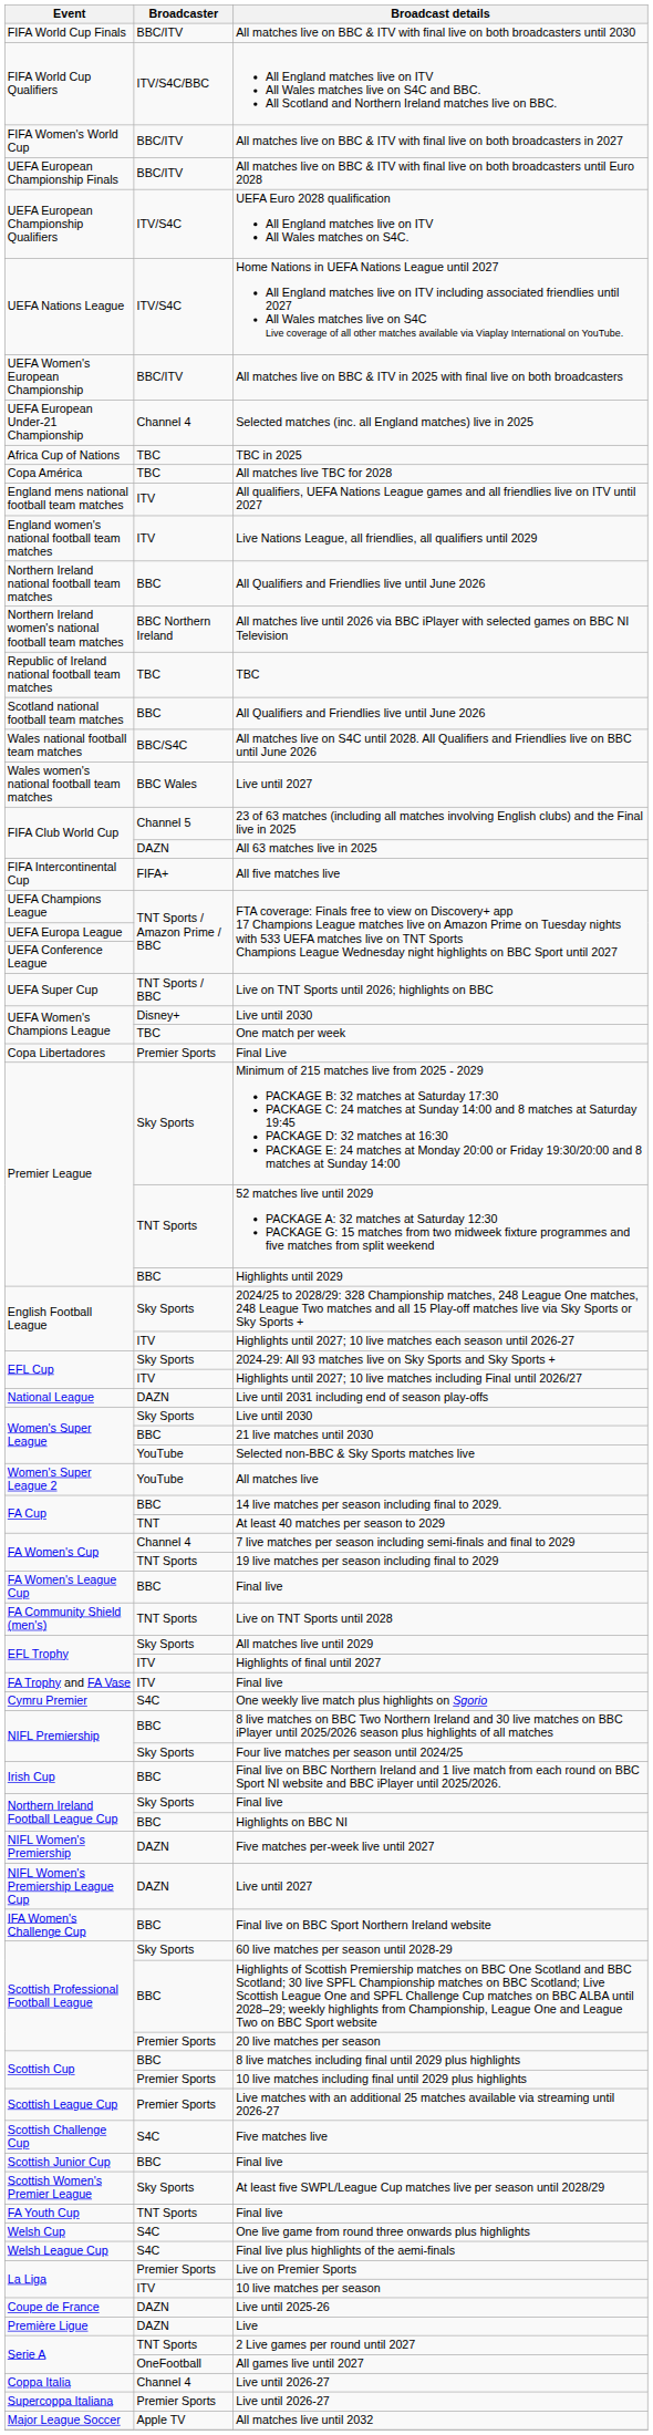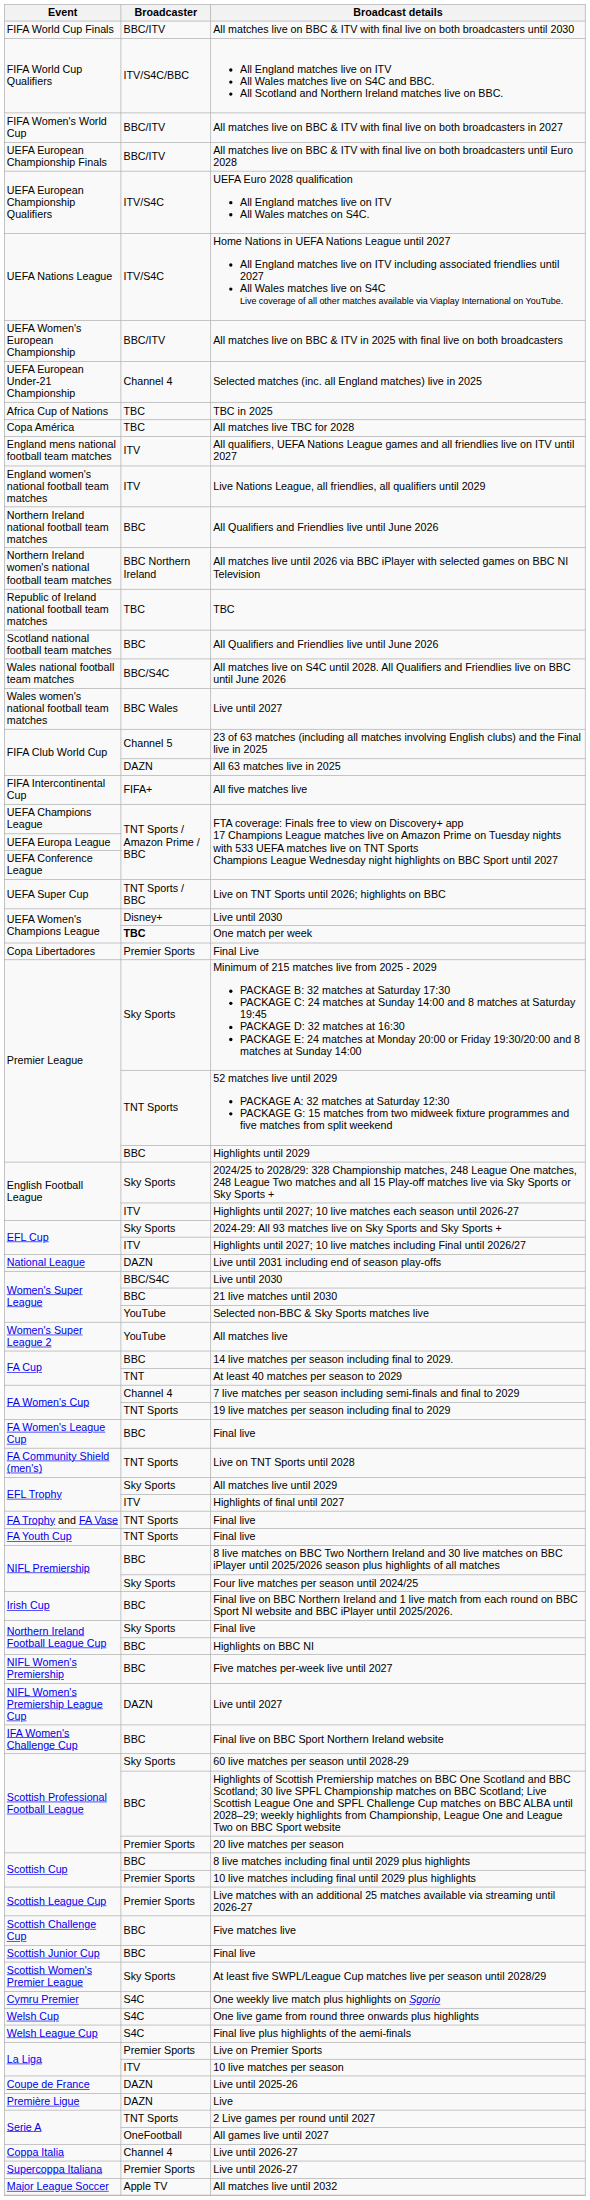 <table class="wikitable sortable collapsible">
 <tr>
 <th>Event</th>
 <th>Broadcaster</th>
 <th>Broadcast details</th>
 </tr>
 <tr>
 <td>FIFA World Cup Finals</td>
 <td>BBC/ITV</td>
 <td>All matches live on BBC & ITV with final live on both broadcasters until 2030</td>
 </tr>
 <tr>
 <td>FIFA World Cup Qualifiers</td>
 <td>ITV/S4C/BBC</td>
 <td><br><ul><li>All England matches live on ITV</li><li>All Wales matches live on S4C and BBC.</li><li>All Scotland and Northern Ireland matches live on BBC.</li></ul></td>
 </tr>
 <tr>
 <td>FIFA Women's World Cup</td>
 <td>BBC/ITV</td>
 <td>All matches live on BBC & ITV with final live on both broadcasters in 2027</td>
 </tr>
 <tr>
 <td>UEFA European Championship Finals</td>
 <td>BBC/ITV</td>
 <td>All matches live on BBC & ITV with final live on both broadcasters until Euro 2028</td>
 </tr>
 <tr>
 <td>UEFA European Championship Qualifiers</td>
 <td>ITV/S4C</td>
 <td>UEFA Euro 2028 qualification<br><ul><li>All England matches live on ITV</li><li>All Wales matches on S4C.</li></ul></td>
 </tr>
 <tr>
 <td>UEFA Nations League</td>
 <td>ITV/S4C</td>
 <td>Home Nations in UEFA Nations League until 2027<br><ul><li>All England matches live on ITV including associated friendlies until 2027</li><li>All Wales matches live on S4C<br><small>Live coverage of all other matches available via Viaplay International on YouTube.</small></li></ul></td>
 </tr>
 <tr>
 <td>UEFA Women's European Championship</td>
 <td>BBC/ITV</td>
 <td>All matches live on BBC & ITV in 2025 with final live on both broadcasters</td>
 </tr>
 <tr>
 <td>UEFA European Under-21 Championship</td>
 <td>Channel 4</td>
 <td>Selected matches (inc. all England matches) live in 2025</td>
 </tr>
 <tr>
 <td>Africa Cup of Nations</td>
 <td>TBC</td>
 <td>TBC in 2025</td>
 </tr>
 <tr>
 <td>Copa América</td>
 <td>TBC</td>
 <td>All matches live TBC for 2028</td>
 </tr>
 <tr>
 <td>England mens national football team matches</td>
 <td>ITV</td>
 <td>All qualifiers, UEFA Nations League games and all friendlies live on ITV until 2027</td>
 </tr>
 <tr>
 <td>England women's national football team matches</td>
 <td>ITV</td>
 <td>Live Nations League, all friendlies, all qualifiers until 2029</td>
 </tr>
 <tr>
 <td>Northern Ireland national football team matches</td>
 <td>BBC</td>
 <td>All Qualifiers and Friendlies live until June 2026</td>
 </tr>
 <tr>
 <td> Northern Ireland women's national football team matches</td>
 <td>BBC Northern Ireland</td>
 <td>All matches live until 2026 via BBC iPlayer with selected games on BBC NI Television</td>
 </tr>
 <tr>
 <td>Republic of Ireland national football team matches</td>
 <td>TBC</td>
 <td>TBC</td>
 </tr>
 <tr>
 <td>Scotland national football team matches</td>
 <td>BBC</td>
 <td>All Qualifiers and Friendlies live until June 2026</td>
 </tr>
 <tr>
 <td>Wales national football team matches</td>
 <td>BBC/S4C</td>
 <td>All matches live on S4C until 2028.  All Qualifiers and Friendlies live on BBC until June 2026</td>
 </tr>
 <tr>
 <td>Wales women's national football team matches</td>
 <td>BBC Wales</td>
 <td>Live until 2027</td>
 </tr>
 <tr>
 <td rowspan=2>FIFA Club World Cup</td>
 <td>Channel 5</td>
 <td>23 of 63 matches (including all matches involving English clubs) and the Final live in 2025</td>
 </tr>
 <tr>
 <td>DAZN</td>
 <td>All 63 matches live in 2025</td>
 </tr>
 <tr>
 <td>FIFA Intercontinental Cup</td>
 <td>FIFA+</td>
 <td>All five matches live</td>
 </tr>
 <tr>
 <td>UEFA Champions League</td>
 <td rowspan="3">TNT Sports / Amazon Prime / BBC</td>
 <td rowspan="3">FTA coverage: Finals free to view on Discovery+ app<br>17 Champions League matches live on Amazon Prime on Tuesday nights with 533 UEFA matches live on TNT Sports<br>Champions League Wednesday night highlights on BBC Sport until 2027</td>
 </tr>
 <tr>
 <td>UEFA Europa League</td>
 </tr>
 <tr>
 <td>UEFA Conference League</td>
 </tr>
 <tr>
 <td>UEFA Super Cup</td>
 <td>TNT Sports / BBC</td>
 <td>Live on TNT Sports until 2026; highlights on BBC</td>
 </tr>
 <tr>
 <td rowspan=2>UEFA Women's Champions League</td>
 <td>Disney+</td>
 <td>Live until 2030</td>
 </tr>
 <tr>
-<td>TBC</td>
+<td><strong>TBC</strong></td>
 <td>One match per week</td>
 </tr>
 <tr>
 <td>Copa Libertadores</td>
 <td>Premier Sports</td>
 <td>Final Live</td>
 </tr>
 <tr>
 <td rowspan=3>Premier League</td>
 <td>Sky Sports</td>
 <td>Minimum of 215 matches live from 2025 - 2029<br><ul><li>PACKAGE B: 32 matches at Saturday 17:30</li><li>PACKAGE C: 24 matches at Sunday 14:00 and 8 matches at Saturday 19:45</li><li>PACKAGE D: 32 matches at 16:30</li><li>PACKAGE E: 24 matches at Monday 20:00 or Friday 19:30/20:00 and 8 matches at Sunday 14:00</li></ul></td>
 </tr>
 <tr>
 <td>TNT Sports</td>
 <td>52 matches live until 2029<br><ul><li>PACKAGE A: 32 matches at Saturday 12:30</li><li>PACKAGE G: 15 matches from two midweek fixture programmes and five matches from split weekend</li></ul></td>
 </tr>
 <tr>
 <td>BBC</td>
 <td>Highlights until 2029</td>
 </tr>
 <tr>
 <td rowspan="2">English Football League</td>
 <td>Sky Sports</td>
 <td>2024/25 to 2028/29: 328 Championship matches, 248 League One matches, 248 League Two matches and all 15 Play-off matches live via Sky Sports or Sky Sports +</td>
 </tr>
 <tr>
 <td>ITV</td>
 <td>Highlights until 2027; 10 live matches each season until 2026-27</td>
 </tr>
 <tr>
 <td rowspan="2"> <a href='#'>EFL Cup</a></td>
 <td>Sky Sports</td>
 <td>2024-29: All 93 matches live on Sky Sports and Sky Sports +</td>
 </tr>
 <tr>
 <td>ITV</td>
 <td>Highlights until 2027; 10 live matches including Final until 2026/27</td>
 </tr>
 <tr>
 <td> <a href='#'>National League</a></td>
 <td>DAZN</td>
 <td>Live until 2031 including end of season play-offs</td>
 </tr>
 <tr>
 <td rowspan=3> <a href='#'>Women's Super League</a></td>
-<td>Sky Sports</td>
+<td>BBC/S4C</td>
 <td>Live until 2030</td>
 </tr>
 <tr>
 <td>BBC</td>
 <td>21 live matches until 2030</td>
 </tr>
 <tr>
 <td>YouTube</td>
 <td>Selected non-BBC & Sky Sports matches live</td>
 </tr>
 <tr>
 <td> <a href='#'>Women's Super League 2</a></td>
 <td>YouTube</td>
 <td>All matches live</td>
 </tr>
 <tr>
 <td rowspan=2> <a href='#'>FA Cup</a></td>
 <td>BBC</td>
 <td>14 live matches per season including final to 2029.</td>
 </tr>
 <tr>
 <td>TNT</td>
 <td>At least 40 matches per season to 2029</td>
 </tr>
 <tr>
 <td rowspan=2> <a href='#'>FA Women's Cup</a></td>
 <td>Channel 4</td>
 <td>7 live matches per season including semi-finals and final to 2029 </td>
 </tr>
 <tr>
 <td>TNT Sports</td>
 <td>19 live matches per season including final to 2029</td>
 </tr>
 <tr>
 <td> <a href='#'>FA Women's League Cup</a></td>
 <td>BBC</td>
 <td>Final live</td>
 </tr>
 <tr>
 <td> <a href='#'>FA Community Shield (men's)</a></td>
 <td>TNT Sports</td>
 <td>Live on TNT Sports until 2028</td>
 </tr>
 <tr>
 <td rowspan=2> <a href='#'>EFL Trophy</a></td>
 <td>Sky Sports</td>
 <td>All matches live until 2029</td>
 </tr>
 <tr>
 <td>ITV</td>
 <td>Highlights of final until 2027</td>
 </tr>
 <tr>
 <td> <a href='#'>FA Trophy</a> and <a href='#'>FA Vase</a></td>
-<td>ITV</td>
+<td>TNT Sports</td>
 <td>Final live</td>
 </tr>
 <tr>
-<td> <a href='#'>Cymru Premier</a></td>
-<td>S4C</td>
-<td>One weekly live match plus highlights on <em><a href='#'>Sgorio</a></em></td>
+<td> <a href='#'>FA Youth Cup</a></td>
+<td>TNT Sports</td>
+<td>Final live</td>
 </tr>
 <tr>
 <td rowspan=2> <a href='#'>NIFL Premiership</a></td>
 <td>BBC</td>
 <td>8 live matches on BBC Two Northern Ireland and 30 live matches on BBC iPlayer until 2025/2026 season plus highlights of all matches</td>
 </tr>
 <tr>
 <td>Sky Sports</td>
 <td>Four live matches per season until 2024/25</td>
 </tr>
 <tr>
 <td> <a href='#'>Irish Cup</a></td>
 <td>BBC</td>
 <td>Final live on BBC Northern Ireland and 1 live match from each round on BBC Sport NI website and BBC iPlayer until 2025/2026.</td>
 </tr>
 <tr>
 <td rowspan=2> <a href='#'>Northern Ireland Football League Cup</a></td>
 <td>Sky Sports</td>
 <td>Final live</td>
 </tr>
 <tr>
 <td>BBC</td>
 <td>Highlights on BBC NI</td>
 </tr>
 <tr>
 <td> <a href='#'>NIFL Women's Premiership</a></td>
-<td>DAZN</td>
+<td>BBC</td>
 <td>Five matches per-week live until 2027</td>
 </tr>
 <tr>
 <td> <a href='#'>NIFL Women's Premiership League Cup</a></td>
 <td>DAZN</td>
 <td>Live until 2027</td>
 </tr>
 <tr>
 <td> <a href='#'>IFA Women's Challenge Cup</a></td>
 <td>BBC</td>
 <td>Final live on BBC Sport Northern Ireland website</td>
 </tr>
 <tr>
 <td rowspan="3"> <a href='#'>Scottish Professional Football League</a></td>
 <td>Sky Sports</td>
 <td>60 live matches per season until 2028-29</td>
 </tr>
 <tr>
 <td>BBC</td>
 <td>Highlights of Scottish Premiership matches on BBC One Scotland and BBC Scotland; 30 live SPFL Championship matches on BBC Scotland; Live Scottish League One and SPFL Challenge Cup matches on BBC ALBA until 2028–29; weekly highlights from Championship, League One and League Two on BBC Sport website</td>
 </tr>
 <tr>
 <td>Premier Sports</td>
 <td>20 live matches per season</td>
 </tr>
 <tr>
 <td rowspan=2> <a href='#'>Scottish Cup</a></td>
 <td>BBC</td>
 <td>8 live matches including final until 2029 plus highlights</td>
 </tr>
 <tr>
 <td>Premier Sports</td>
 <td>10 live matches including final until 2029 plus highlights</td>
 </tr>
 <tr>
 <td> <a href='#'>Scottish League Cup</a></td>
 <td>Premier Sports</td>
 <td>Live matches with an additional 25 matches available via streaming until 2026-27</td>
 </tr>
 <tr>
 <td> <a href='#'>Scottish Challenge Cup</a></td>
-<td>S4C</td>
+<td>BBC</td>
 <td>Five matches live</td>
 </tr>
 <tr>
 <td> <a href='#'>Scottish Junior Cup</a></td>
 <td>BBC</td>
 <td>Final live</td>
 </tr>
 <tr>
 <td> <a href='#'>Scottish Women's Premier League</a></td>
 <td>Sky Sports</td>
 <td>At least five SWPL/League Cup matches live per season until 2028/29</td>
 </tr>
 <tr>
-<td> <a href='#'>FA Youth Cup</a></td>
-<td>TNT Sports</td>
-<td>Final live</td>
+<td> <a href='#'>Cymru Premier</a></td>
+<td>S4C</td>
+<td>One weekly live match plus highlights on <em><a href='#'>Sgorio</a></em></td>
 </tr>
 <tr>
 <td> <a href='#'>Welsh Cup</a></td>
 <td>S4C</td>
 <td>One live game from round three onwards plus highlights</td>
 </tr>
 <tr>
 <td> <a href='#'>Welsh League Cup</a></td>
 <td>S4C</td>
 <td>Final live plus highlights of the aemi-finals</td>
 </tr>
 <tr>
 <td rowspan=2> <a href='#'>La Liga</a></td>
 <td>Premier Sports</td>
 <td>Live on Premier Sports</td>
 </tr>
 <tr>
 <td>ITV</td>
 <td>10 live matches per season</td>
 </tr>
 <tr>
 <td> <a href='#'>Coupe de France</a></td>
 <td>DAZN</td>
 <td>Live until 2025-26</td>
 </tr>
 <tr>
 <td> <a href='#'>Première Ligue</a></td>
 <td>DAZN</td>
 <td>Live</td>
 </tr>
 <tr>
 <td rowspan="2"> <a href='#'>Serie A</a></td>
 <td>TNT Sports</td>
 <td>2 Live games per round until 2027</td>
 </tr>
 <tr>
 <td>OneFootball</td>
 <td>All games live until 2027</td>
 </tr>
 <tr>
 <td> <a href='#'>Coppa Italia</a></td>
 <td>Channel 4</td>
 <td>Live until 2026-27</td>
 </tr>
 <tr>
 <td> <a href='#'>Supercoppa Italiana</a></td>
 <td>Premier Sports</td>
 <td>Live until 2026-27</td>
 </tr>
 <tr>
 <td>  <a href='#'>Major League Soccer</a></td>
 <td>Apple TV</td>
 <td>All matches live until 2032</td>
 </tr>
 <tr>
 </tr>
 </table>
